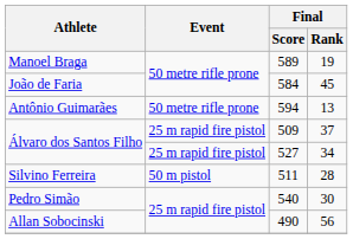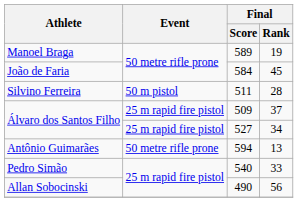 <table class="wikitable" style="font-size:90%">
 <tr>
 <th rowspan="2">Athlete</th>
 <th rowspan="2">Event</th>
 <th colspan="2">Final</th>
 </tr>
 <tr>
 <th>Score</th>
 <th>Rank</th>
 </tr>
 <tr>
 <td rowspan=1><a href='#'>Manoel Braga</a></td>
 <td rowspan=2><a href='#'>50 metre rifle prone</a></td>
 <td align="center">589</td>
 <td align="center">19</td>
 </tr>
 <tr>
 <td rowspan=1><a href='#'>João de Faria</a></td>
 <td align="center">584</td>
 <td align="center">45</td>
 </tr>
 <tr>
-<td rowspan=1><a href='#'>Antônio Guimarães</a></td>
-<td rowspan=1><a href='#'>50 metre rifle prone</a></td>
-<td align="center">594</td>
-<td align="center">13</td>
+<td rowspan=1><a href='#'>Silvino Ferreira</a></td>
+<td rowspan=1><a href='#'>50 m pistol</a></td>
+<td align="center">511</td>
+<td align="center">28</td>
 </tr>
 <tr>
 <td rowspan=2><a href='#'>Álvaro dos Santos Filho</a></td>
 <td rowspan=1><a href='#'>25 m rapid fire pistol</a></td>
 <td align="center">509</td>
 <td align="center">37</td>
 </tr>
 <tr>
 <td rowspan=1><a href='#'>25 m rapid fire pistol</a></td>
 <td align="center">527</td>
 <td align="center">34</td>
 </tr>
 <tr>
-<td rowspan=1><a href='#'>Silvino Ferreira</a></td>
-<td rowspan=1><a href='#'>50 m pistol</a></td>
-<td align="center">511</td>
-<td align="center">28</td>
+<td rowspan=1><a href='#'>Antônio Guimarães</a></td>
+<td rowspan=1><a href='#'>50 metre rifle prone</a></td>
+<td align="center">594</td>
+<td align="center">13</td>
 </tr>
 <tr>
 <td rowspan=1><a href='#'>Pedro Simão</a></td>
 <td rowspan=2><a href='#'>25 m rapid fire pistol</a></td>
 <td align="center">540</td>
-<td align="center">30</td>
+<td align="center">33</td>
 </tr>
 <tr>
 <td rowspan=1><a href='#'>Allan Sobocinski</a></td>
 <td align="center">490</td>
 <td align="center">56</td>
 </tr>
 <tr>
 </tr>
 </table>
